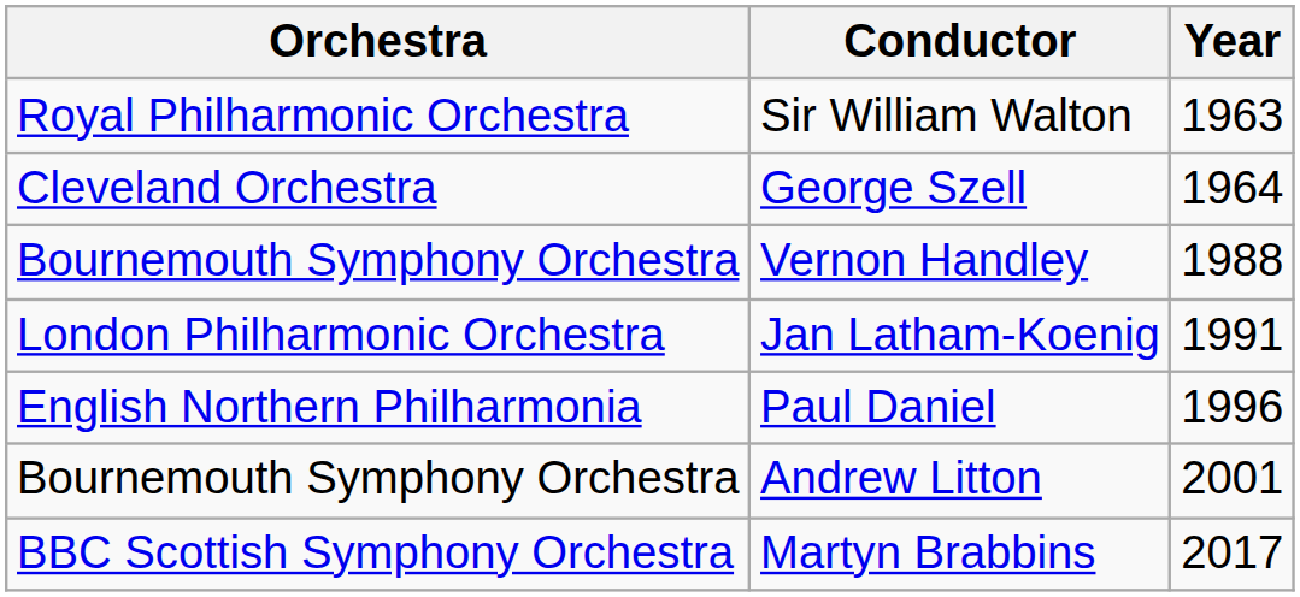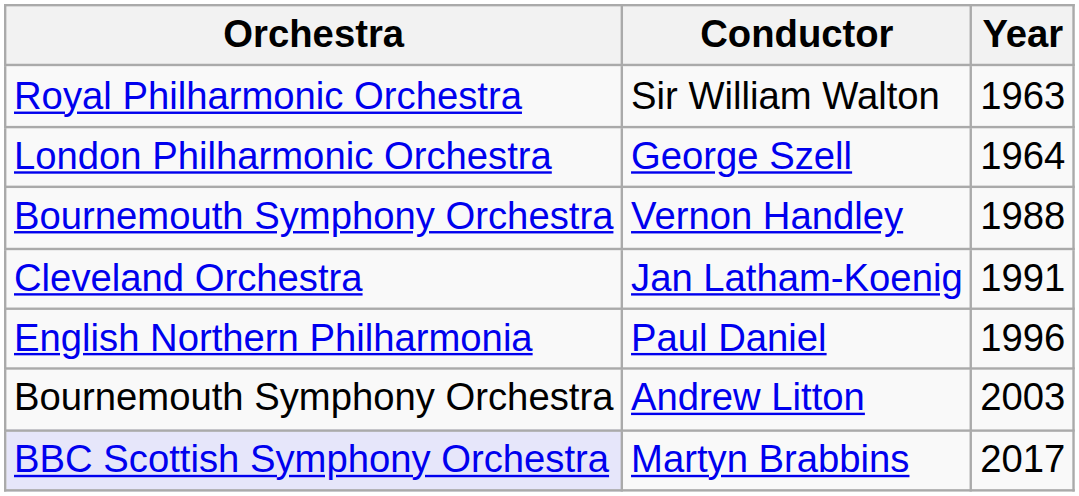 <table class="wikitable plainrowheaders" style="text-align: left; margin-right: 0;">
 <tr>
 <th scope="col">Orchestra</th>
 <th scope="col">Conductor</th>
 <th scope="col">Year</th>
 </tr>
 <tr>
 <td><a href='#'>Royal Philharmonic Orchestra</a></td>
 <td>Sir William Walton</td>
 <td>1963</td>
 </tr>
 <tr>
-<td><a href='#'>Cleveland Orchestra</a></td>
+<td><a href='#'>London Philharmonic Orchestra</a></td>
 <td><a href='#'>George Szell</a></td>
 <td>1964</td>
 </tr>
 <tr>
 <td><a href='#'>Bournemouth Symphony Orchestra</a></td>
 <td><a href='#'>Vernon Handley</a></td>
 <td>1988</td>
 </tr>
 <tr>
-<td><a href='#'>London Philharmonic Orchestra</a></td>
+<td><a href='#'>Cleveland Orchestra</a></td>
 <td><a href='#'>Jan Latham-Koenig</a></td>
 <td>1991</td>
 </tr>
 <tr>
 <td><a href='#'>English Northern Philharmonia</a></td>
 <td><a href='#'>Paul Daniel</a></td>
 <td>1996</td>
 </tr>
 <tr>
 <td>Bournemouth Symphony Orchestra</td>
 <td><a href='#'>Andrew Litton</a></td>
-<td>2001</td>
+<td>2003</td>
 </tr>
 <tr>
-<td><a href='#'>BBC Scottish Symphony Orchestra</a></td>
+<td style="background: lavender;"><a href='#'>BBC Scottish Symphony Orchestra</a></td>
 <td><a href='#'>Martyn Brabbins</a></td>
 <td>2017</td>
 </tr>
 </table>
